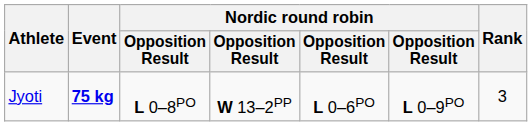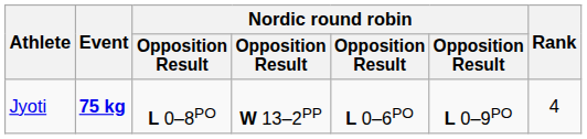 <table class="wikitable" style="font-size:90%; text-align:center">
 <tr>
 <th rowspan=2>Athlete</th>
 <th rowspan=2>Event</th>
 <th colspan=4>Nordic round robin</th>
 <th rowspan=2>Rank</th>
 </tr>
 <tr style="font-size: 95%">
 <th>Opposition<br>Result</th>
 <th>Opposition<br>Result</th>
 <th>Opposition<br>Result</th>
 <th>Opposition<br>Result</th>
 </tr>
 <tr>
 <td align=left><a href='#'>Jyoti</a></td>
 <td align=left><strong><a href='#'>75 kg</a></strong></td>
 <td><br><strong>L</strong> 0–8<sup>PO</sup></td>
 <td><br><strong>W</strong> 13–2<sup>PP</sup></td>
 <td><br><strong>L</strong> 0–6<sup>PO</sup></td>
 <td><br><strong>L</strong> 0–9<sup>PO</sup></td>
-<td>3</td>
+<td>4</td>
 </tr>
 </table>
